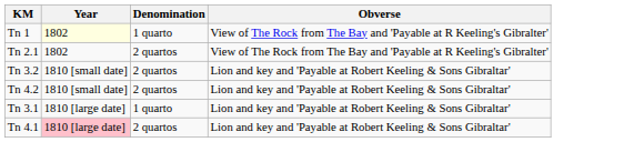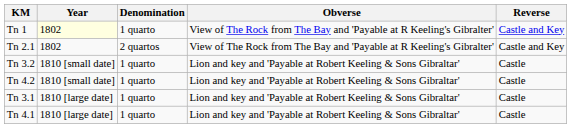 <table class="wikitable">
 <tr>
 <th>KM</th>
 <th>Year</th>
 <th>Denomination</th>
 <th>Obverse</th>
+<th>Reverse</th>
 </tr>
 <tr>
 <td>Tn 1</td>
 <td style="background: lightyellow;">1802</td>
 <td>1 quarto</td>
 <td>View of <a href='#'>The Rock</a> from <a href='#'>The Bay</a> and 'Payable at R Keeling's Gibralter' </td>
+<td><a href='#'>Castle and Key</a></td>
 </tr>
 <tr>
 <td>Tn 2.1</td>
 <td>1802</td>
 <td>2 quartos</td>
 <td>View of The Rock from The Bay and 'Payable at R Keeling's Gibralter' </td>
+<td>Castle and Key</td>
 </tr>
 <tr>
 <td>Tn 3.2</td>
 <td>1810 [small date]</td>
-<td>2 quartos</td>
+<td>1 quarto</td>
 <td>Lion and key and 'Payable at Robert Keeling & Sons Gibraltar'</td>
+<td>Castle</td>
 </tr>
 <tr>
 <td>Tn 4.2</td>
 <td>1810 [small date]</td>
-<td>2 quartos</td>
+<td>1 quarto</td>
 <td>Lion and key and 'Payable at Robert Keeling & Sons Gibraltar'</td>
+<td>Castle</td>
 </tr>
 <tr>
 <td>Tn 3.1</td>
 <td>1810 [large date]</td>
 <td>1 quarto</td>
 <td>Lion and key and 'Payable at Robert Keeling & Sons Gibraltar'</td>
+<td>Castle</td>
 </tr>
 <tr>
 <td>Tn 4.1</td>
-<td style="background: pink;">1810 [large date]</td>
-<td>2 quartos</td>
+<td>1810 [large date]</td>
+<td>1 quarto</td>
 <td>Lion and key and 'Payable at Robert Keeling & Sons Gibraltar'</td>
+<td>Castle</td>
 </tr>
 </table>
